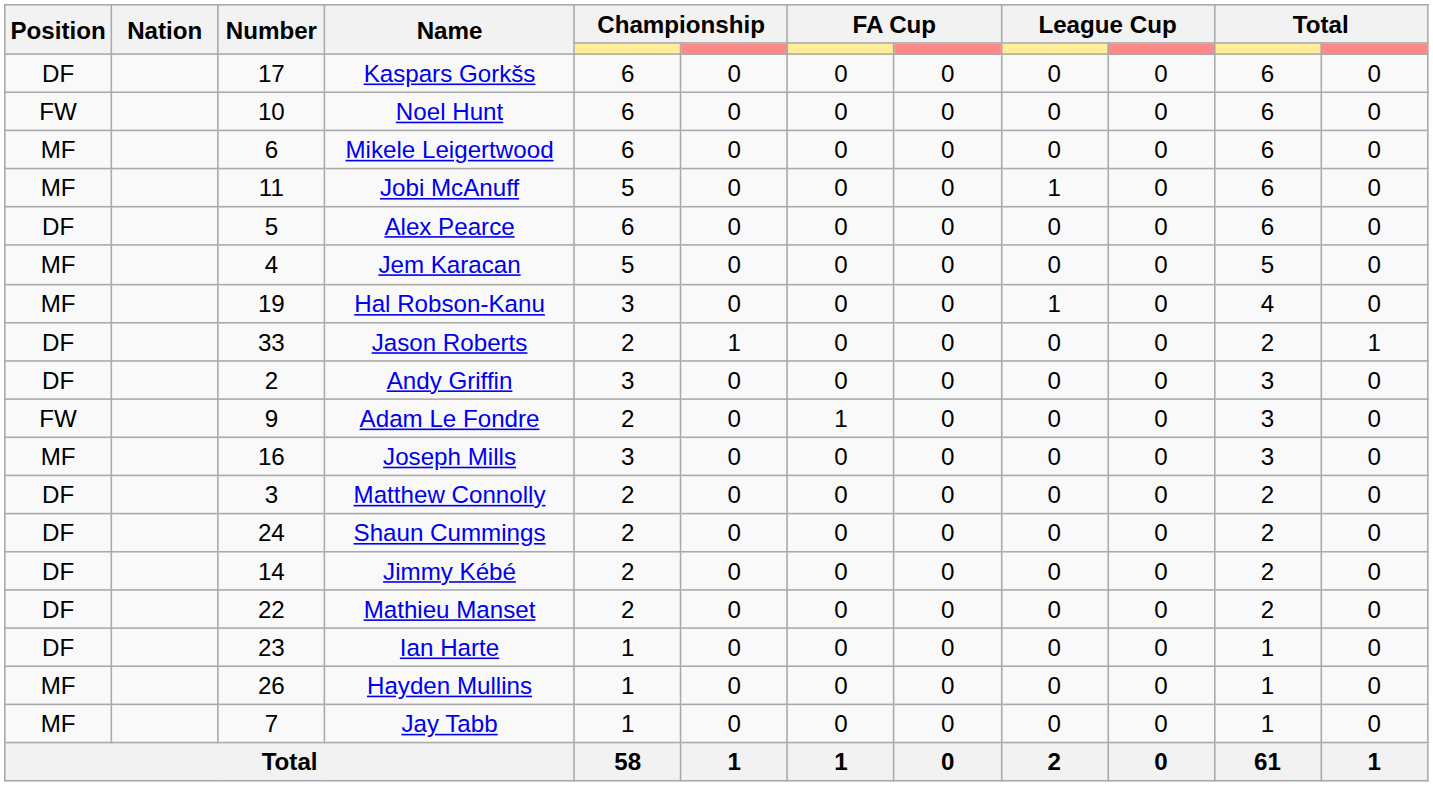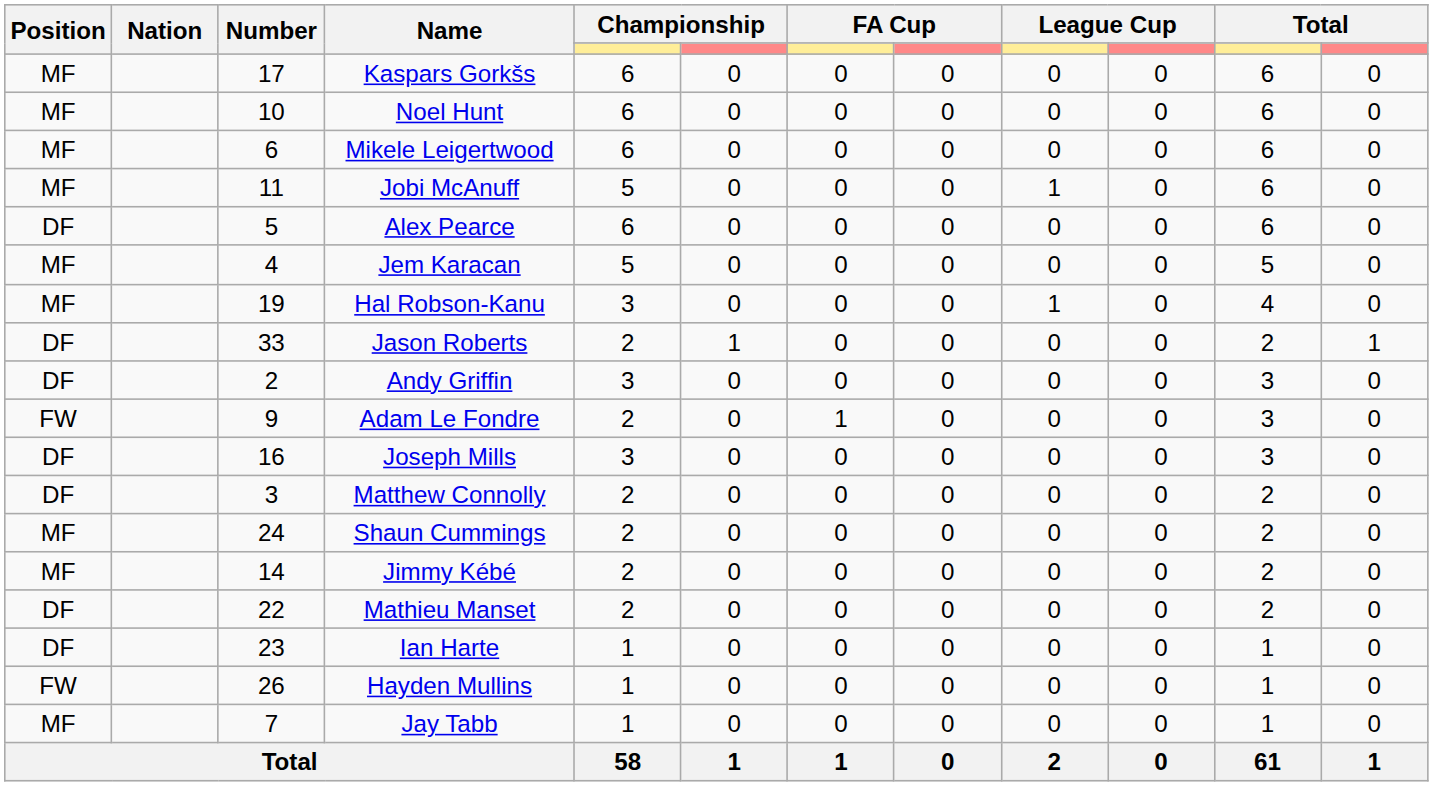 <table class="wikitable" style="font-size: 95%; text-align: center;">
 <tr>
 <th rowspan="2" style="width:60px;">Position</th>
 <th rowspan="2" style="width:60px;">Nation</th>
 <th rowspan="2" style="width:60px;">Number</th>
 <th rowspan="2" style="width:150px;">Name</th>
 <th colspan=2>Championship</th>
 <th colspan=2>FA Cup</th>
 <th colspan=2>League Cup</th>
 <th colspan=2>Total</th>
 </tr>
 <tr>
 <th style="width:60px; background:#fe9;"></th>
 <th style="width:60px; background:#ff8888;"></th>
 <th style="width:60px; background:#fe9;"></th>
 <th style="width:60px; background:#ff8888;"></th>
 <th style="width:60px; background:#fe9;"></th>
 <th style="width:60px; background:#ff8888;"></th>
 <th style="width:60px; background:#fe9;"></th>
 <th style="width:60px; background:#ff8888;"></th>
 </tr>
 <tr>
-<td>DF</td>
+<td>MF</td>
 <td></td>
 <td>17</td>
 <td><a href='#'>Kaspars Gorkšs</a></td>
 <td>6</td>
 <td>0</td>
 <td>0</td>
 <td>0</td>
 <td>0</td>
 <td>0</td>
 <td>6</td>
 <td>0</td>
 </tr>
 <tr>
-<td>FW</td>
+<td>MF</td>
 <td></td>
 <td>10</td>
 <td><a href='#'>Noel Hunt</a></td>
 <td>6</td>
 <td>0</td>
 <td>0</td>
 <td>0</td>
 <td>0</td>
 <td>0</td>
 <td>6</td>
 <td>0</td>
 </tr>
 <tr>
 <td>MF</td>
 <td></td>
 <td>6</td>
 <td><a href='#'>Mikele Leigertwood</a></td>
 <td>6</td>
 <td>0</td>
 <td>0</td>
 <td>0</td>
 <td>0</td>
 <td>0</td>
 <td>6</td>
 <td>0</td>
 </tr>
 <tr>
 <td>MF</td>
 <td></td>
 <td>11</td>
 <td><a href='#'>Jobi McAnuff</a></td>
 <td>5</td>
 <td>0</td>
 <td>0</td>
 <td>0</td>
 <td>1</td>
 <td>0</td>
 <td>6</td>
 <td>0</td>
 </tr>
 <tr>
 <td>DF</td>
 <td></td>
 <td>5</td>
 <td><a href='#'>Alex Pearce</a></td>
 <td>6</td>
 <td>0</td>
 <td>0</td>
 <td>0</td>
 <td>0</td>
 <td>0</td>
 <td>6</td>
 <td>0</td>
 </tr>
 <tr>
 <td>MF</td>
 <td></td>
 <td>4</td>
 <td><a href='#'>Jem Karacan</a></td>
 <td>5</td>
 <td>0</td>
 <td>0</td>
 <td>0</td>
 <td>0</td>
 <td>0</td>
 <td>5</td>
 <td>0</td>
 </tr>
 <tr>
 <td>MF</td>
 <td></td>
 <td>19</td>
 <td><a href='#'>Hal Robson-Kanu</a></td>
 <td>3</td>
 <td>0</td>
 <td>0</td>
 <td>0</td>
 <td>1</td>
 <td>0</td>
 <td>4</td>
 <td>0</td>
 </tr>
 <tr>
 <td>DF</td>
 <td></td>
 <td>33</td>
 <td><a href='#'>Jason Roberts</a></td>
 <td>2</td>
 <td>1</td>
 <td>0</td>
 <td>0</td>
 <td>0</td>
 <td>0</td>
 <td>2</td>
 <td>1</td>
 </tr>
 <tr>
 <td>DF</td>
 <td></td>
 <td>2</td>
 <td><a href='#'>Andy Griffin</a></td>
 <td>3</td>
 <td>0</td>
 <td>0</td>
 <td>0</td>
 <td>0</td>
 <td>0</td>
 <td>3</td>
 <td>0</td>
 </tr>
 <tr>
 <td>FW</td>
 <td></td>
 <td>9</td>
 <td><a href='#'>Adam Le Fondre</a></td>
 <td>2</td>
 <td>0</td>
 <td>1</td>
 <td>0</td>
 <td>0</td>
 <td>0</td>
 <td>3</td>
 <td>0</td>
 </tr>
 <tr>
-<td>MF</td>
+<td>DF</td>
 <td></td>
 <td>16</td>
 <td><a href='#'>Joseph Mills</a></td>
 <td>3</td>
 <td>0</td>
 <td>0</td>
 <td>0</td>
 <td>0</td>
 <td>0</td>
 <td>3</td>
 <td>0</td>
 </tr>
 <tr>
 <td>DF</td>
 <td></td>
 <td>3</td>
 <td><a href='#'>Matthew Connolly</a></td>
 <td>2</td>
 <td>0</td>
 <td>0</td>
 <td>0</td>
 <td>0</td>
 <td>0</td>
 <td>2</td>
 <td>0</td>
 </tr>
 <tr>
-<td>DF</td>
+<td>MF</td>
 <td></td>
 <td>24</td>
 <td><a href='#'>Shaun Cummings</a></td>
 <td>2</td>
 <td>0</td>
 <td>0</td>
 <td>0</td>
 <td>0</td>
 <td>0</td>
 <td>2</td>
 <td>0</td>
 </tr>
 <tr>
-<td>DF</td>
+<td>MF</td>
 <td></td>
 <td>14</td>
 <td><a href='#'>Jimmy Kébé</a></td>
 <td>2</td>
 <td>0</td>
 <td>0</td>
 <td>0</td>
 <td>0</td>
 <td>0</td>
 <td>2</td>
 <td>0</td>
 </tr>
 <tr>
 <td>DF</td>
 <td></td>
 <td>22</td>
 <td><a href='#'>Mathieu Manset</a></td>
 <td>2</td>
 <td>0</td>
 <td>0</td>
 <td>0</td>
 <td>0</td>
 <td>0</td>
 <td>2</td>
 <td>0</td>
 </tr>
 <tr>
 <td>DF</td>
 <td></td>
 <td>23</td>
 <td><a href='#'>Ian Harte</a></td>
 <td>1</td>
 <td>0</td>
 <td>0</td>
 <td>0</td>
 <td>0</td>
 <td>0</td>
 <td>1</td>
 <td>0</td>
 </tr>
 <tr>
-<td>MF</td>
+<td>FW</td>
 <td></td>
 <td>26</td>
 <td><a href='#'>Hayden Mullins</a></td>
 <td>1</td>
 <td>0</td>
 <td>0</td>
 <td>0</td>
 <td>0</td>
 <td>0</td>
 <td>1</td>
 <td>0</td>
 </tr>
 <tr>
 <td>MF</td>
 <td></td>
 <td>7</td>
 <td><a href='#'>Jay Tabb</a></td>
 <td>1</td>
 <td>0</td>
 <td>0</td>
 <td>0</td>
 <td>0</td>
 <td>0</td>
 <td>1</td>
 <td>0</td>
 </tr>
 <tr>
 <th colspan=4>Total</th>
 <th>58</th>
 <th>1</th>
 <th>1</th>
 <th>0</th>
 <th>2</th>
 <th>0</th>
 <th>61</th>
 <th>1</th>
 </tr>
 </table>
